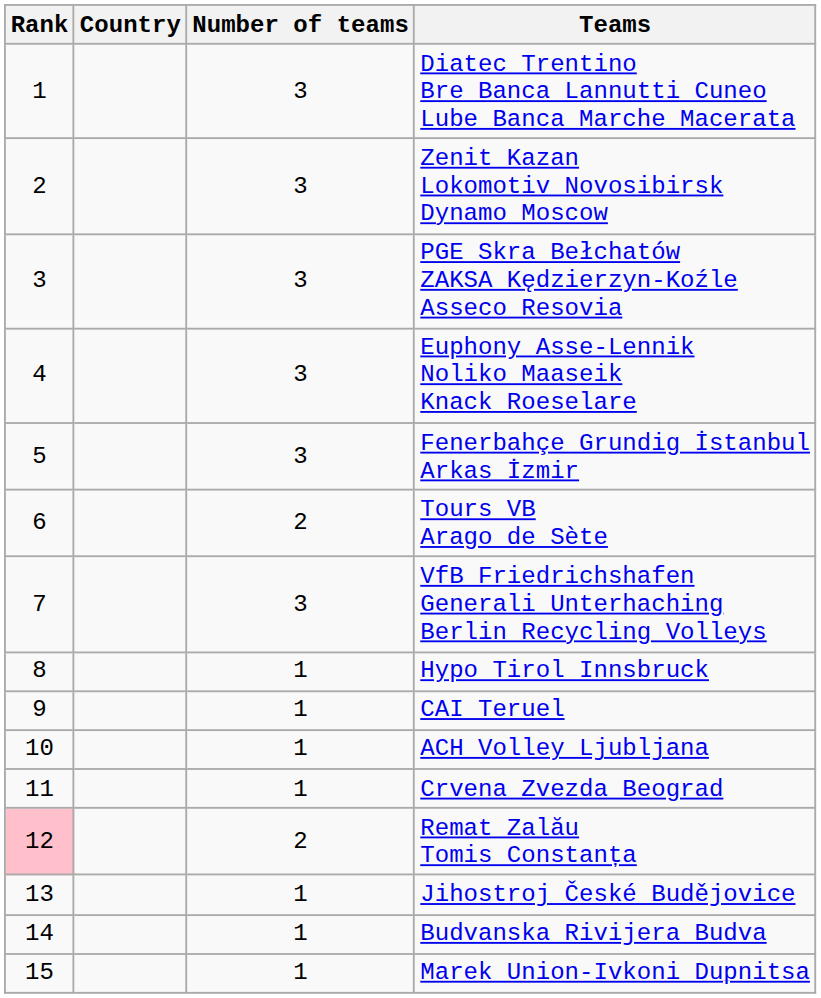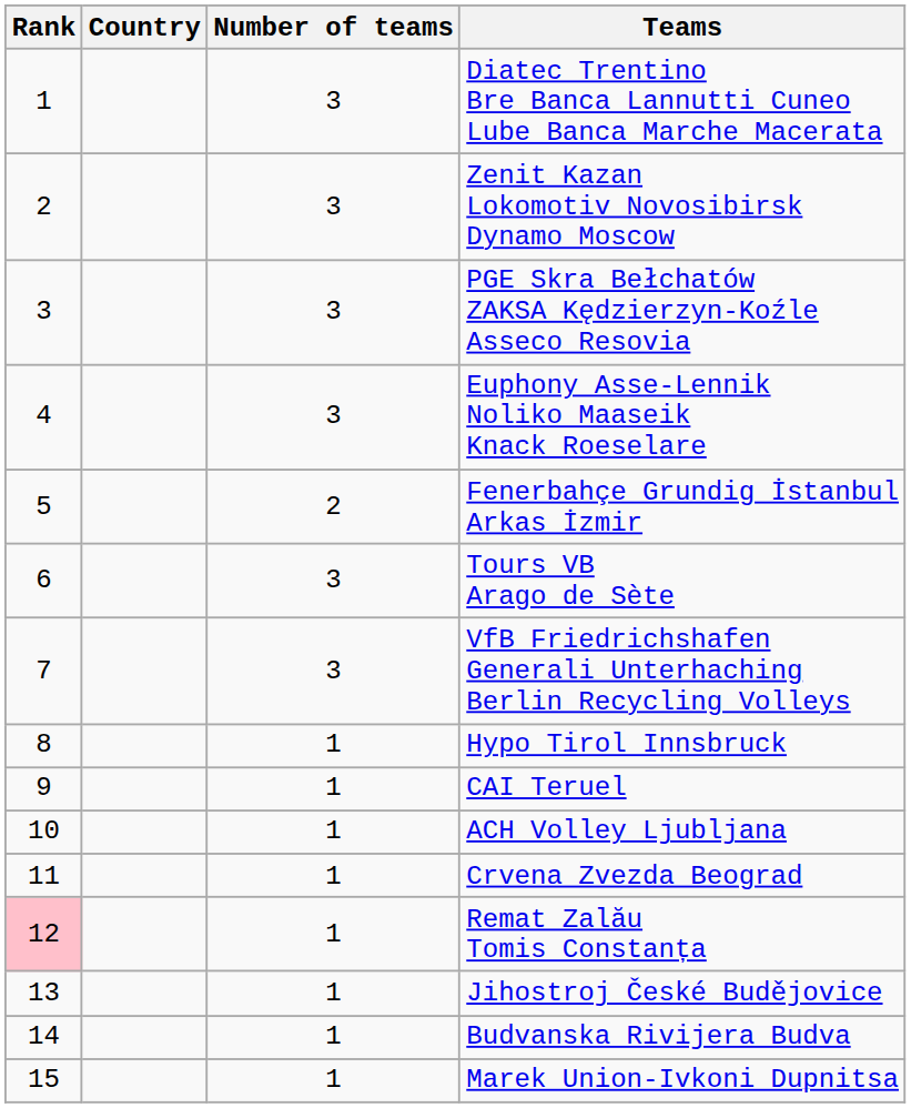 <table class="wikitable" style="text-align:left">
 <tr>
 <th>Rank</th>
 <th>Country</th>
 <th>Number of teams</th>
 <th>Teams</th>
 </tr>
 <tr>
 <td align="center">1</td>
 <td></td>
 <td align="center">3</td>
 <td><a href='#'>Diatec Trentino</a><br> <a href='#'>Bre Banca Lannutti Cuneo</a><br> <a href='#'>Lube Banca Marche Macerata</a></td>
 </tr>
 <tr>
 <td align="center">2</td>
 <td></td>
 <td align="center">3</td>
 <td><a href='#'>Zenit Kazan</a><br> <a href='#'>Lokomotiv Novosibirsk</a><br> <a href='#'>Dynamo Moscow</a></td>
 </tr>
 <tr>
 <td align="center">3</td>
 <td></td>
 <td align="center">3</td>
 <td><a href='#'>PGE Skra Bełchatów</a><br> <a href='#'>ZAKSA Kędzierzyn-Koźle</a><br> <a href='#'>Asseco Resovia</a></td>
 </tr>
 <tr>
 <td align="center">4</td>
 <td></td>
 <td align="center">3</td>
 <td><a href='#'>Euphony Asse-Lennik</a><br> <a href='#'>Noliko Maaseik</a><br> <a href='#'>Knack Roeselare</a></td>
 </tr>
 <tr>
 <td align="center">5</td>
 <td></td>
-<td align="center">3</td>
+<td align="center">2</td>
 <td><a href='#'>Fenerbahçe Grundig İstanbul</a><br> <a href='#'>Arkas İzmir</a></td>
 </tr>
 <tr>
 <td align="center">6</td>
 <td></td>
-<td align="center">2</td>
+<td align="center">3</td>
 <td><a href='#'>Tours VB</a><br> <a href='#'>Arago de Sète</a></td>
 </tr>
 <tr>
 <td align="center">7</td>
 <td></td>
 <td align="center">3</td>
 <td><a href='#'>VfB Friedrichshafen</a><br> <a href='#'>Generali Unterhaching</a><br> <a href='#'>Berlin Recycling Volleys</a></td>
 </tr>
 <tr>
 <td align="center">8</td>
 <td></td>
 <td align="center">1</td>
 <td><a href='#'>Hypo Tirol Innsbruck</a></td>
 </tr>
 <tr>
 <td align="center">9</td>
 <td></td>
 <td align="center">1</td>
 <td><a href='#'>CAI Teruel</a></td>
 </tr>
 <tr>
 <td align="center">10</td>
 <td></td>
 <td align="center">1</td>
 <td><a href='#'>ACH Volley Ljubljana</a></td>
 </tr>
 <tr>
 <td align="center">11</td>
 <td></td>
 <td align="center">1</td>
 <td><a href='#'>Crvena Zvezda Beograd</a></td>
 </tr>
 <tr>
 <td align="center" style="background: pink;">12</td>
 <td></td>
-<td align="center">2</td>
+<td align="center">1</td>
 <td><a href='#'>Remat Zalău</a><br> <a href='#'>Tomis Constanța</a></td>
 </tr>
 <tr>
 <td align="center">13</td>
 <td></td>
 <td align="center">1</td>
 <td><a href='#'>Jihostroj České Budějovice</a></td>
 </tr>
 <tr>
 <td align="center">14</td>
 <td></td>
 <td align="center">1</td>
 <td><a href='#'>Budvanska Rivijera Budva</a></td>
 </tr>
 <tr>
 <td align="center">15</td>
 <td></td>
 <td align="center">1</td>
 <td><a href='#'>Marek Union-Ivkoni Dupnitsa</a></td>
 </tr>
 </table>
